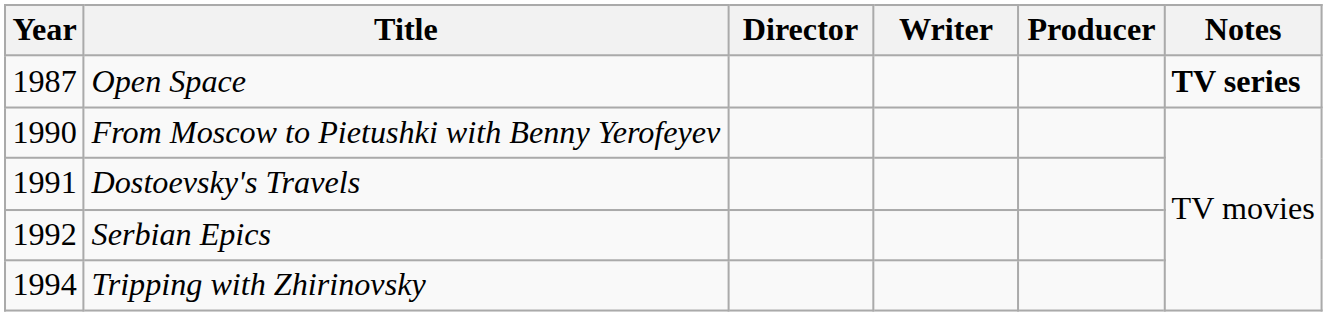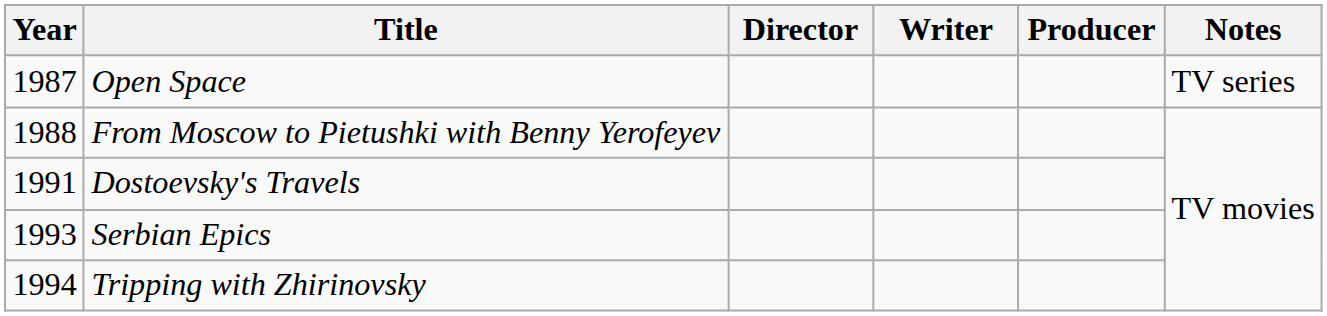 <table class="wikitable">
 <tr>
 <th>Year</th>
 <th>Title</th>
 <th width=65>Director</th>
 <th width=65>Writer</th>
 <th width=65>Producer</th>
 <th>Notes</th>
 </tr>
 <tr>
 <td>1987</td>
 <td><em>Open Space</em></td>
 <td></td>
 <td></td>
 <td></td>
-<td><strong>TV series</strong></td>
+<td>TV series</td>
 </tr>
 <tr>
-<td>1990</td>
+<td>1988</td>
 <td><em>From Moscow to Pietushki with Benny Yerofeyev</em></td>
 <td></td>
 <td></td>
 <td></td>
 <td rowspan="4">TV movies</td>
 </tr>
 <tr>
 <td>1991</td>
 <td><em>Dostoevsky's Travels</em></td>
 <td></td>
 <td></td>
 <td></td>
 </tr>
 <tr>
-<td>1992</td>
+<td>1993</td>
 <td><em>Serbian Epics</em></td>
 <td></td>
 <td></td>
 <td></td>
 </tr>
 <tr>
 <td>1994</td>
 <td><em>Tripping with Zhirinovsky</em></td>
 <td></td>
 <td></td>
 <td></td>
 </tr>
 </table>
